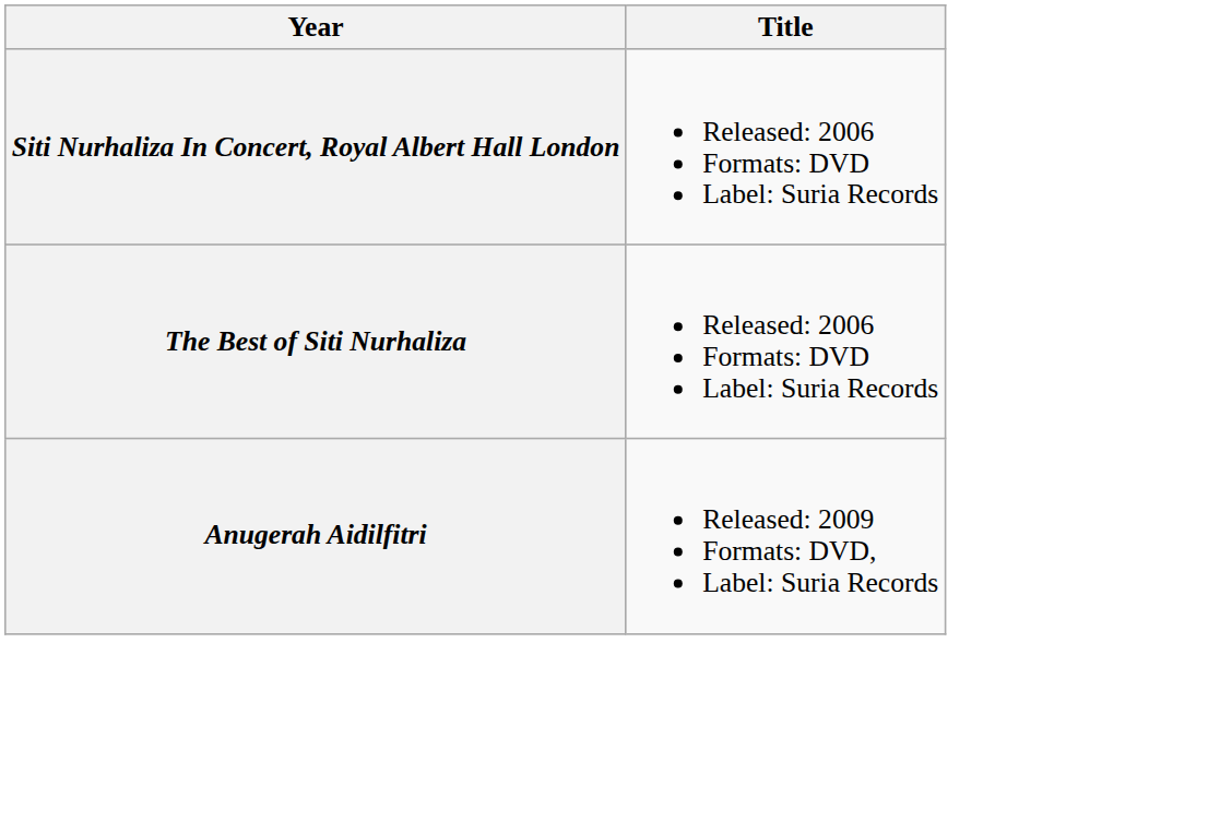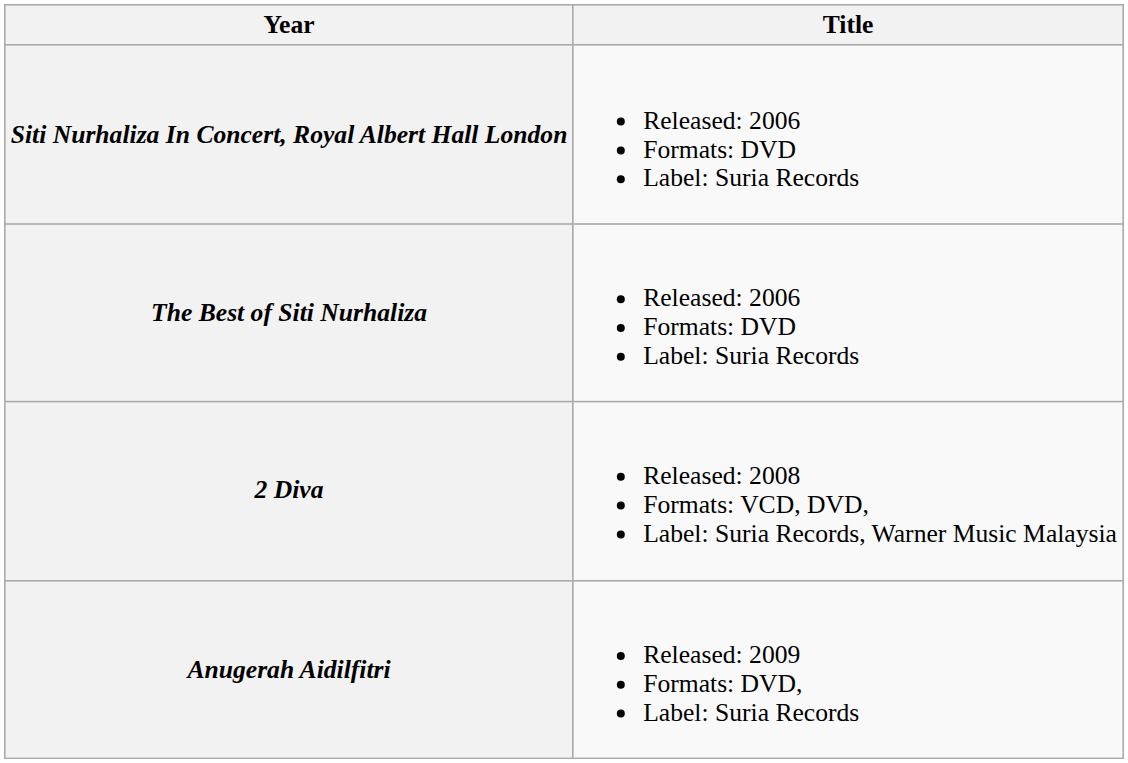 <table class="wikitable plainrowheaders">
 <tr>
 <th>Year</th>
 <th>Title</th>
 </tr>
 <tr>
 <th scope="row"><em>Siti Nurhaliza In Concert, Royal Albert Hall London</em></th>
 <td><br><ul><li>Released: 2006</li><li>Formats: DVD</li><li>Label: Suria Records</li></ul></td>
 </tr>
 <tr>
 <th scope="row"><em>The Best of Siti Nurhaliza</em></th>
 <td><br><ul><li>Released: 2006</li><li>Formats: DVD</li><li>Label: Suria Records</li></ul></td>
 </tr>
 <tr>
+<th scope="row"><em>2 Diva</em></th>
+<td><br><ul><li>Released: 2008</li><li>Formats: VCD, DVD,</li><li>Label: Suria Records, Warner Music Malaysia</li></ul></td>
+</tr>
+<tr>
 <th scope="row"><em>Anugerah Aidilfitri</em></th>
 <td><br><ul><li>Released: 2009</li><li>Formats: DVD,</li><li>Label: Suria Records</li></ul></td>
 </tr>
 </table>
